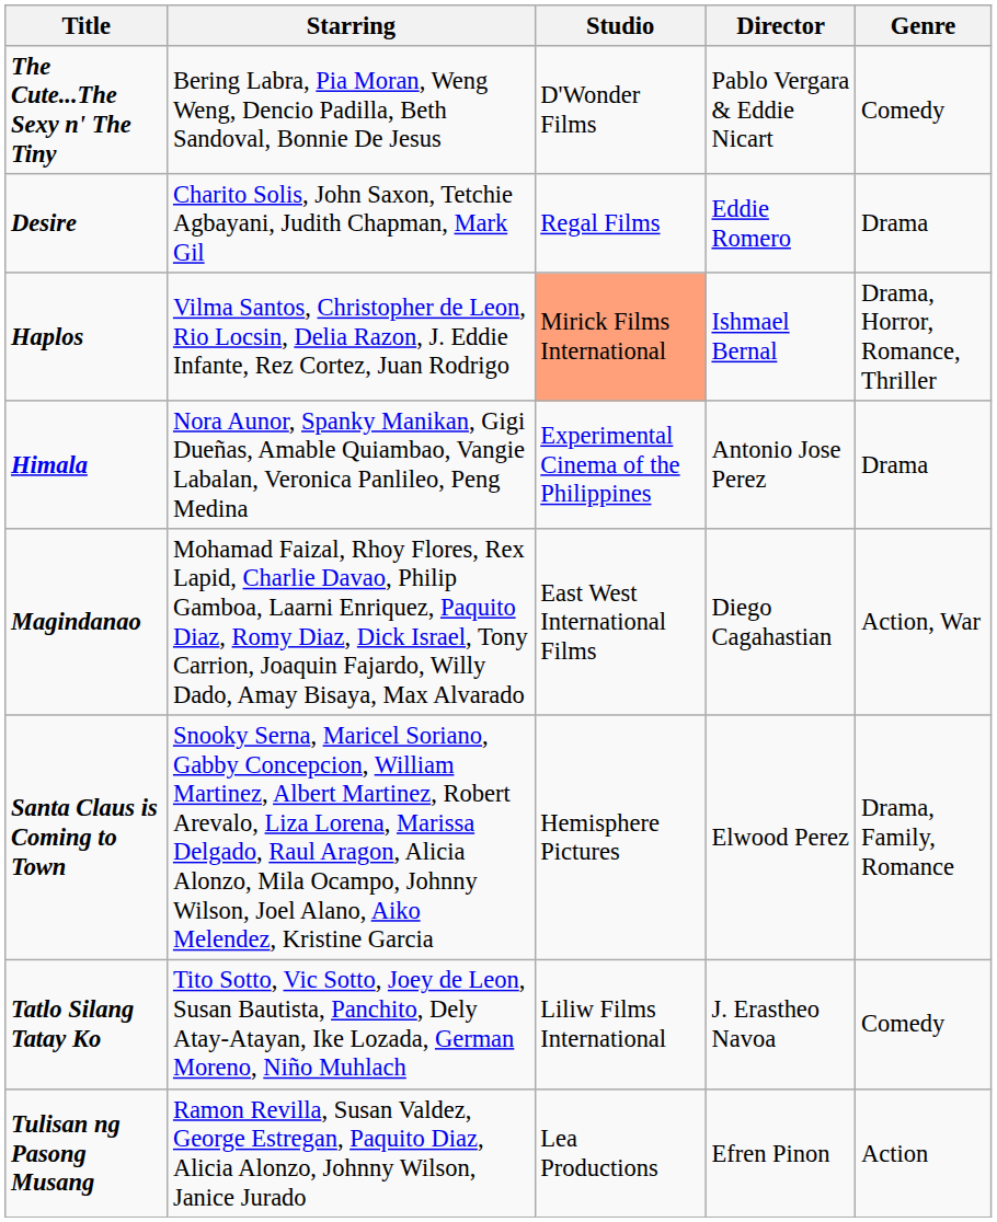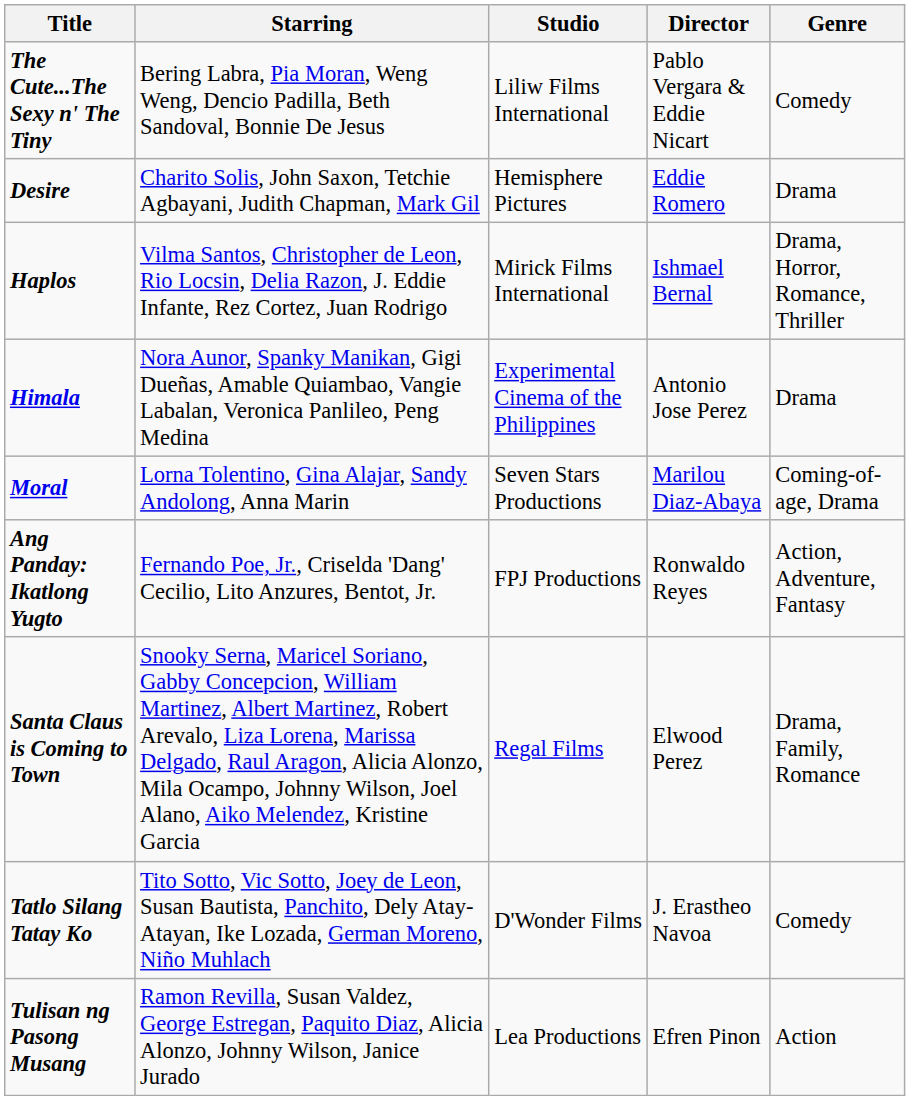 <table class="wikitable" style="font-size:95%">
 <tr>
 <th>Title</th>
 <th>Starring</th>
 <th>Studio</th>
 <th>Director</th>
 <th>Genre</th>
 </tr>
 <tr>
 <td><strong><em>The Cute...The Sexy n' The Tiny</em></strong></td>
 <td>Bering Labra, <a href='#'>Pia Moran</a>, Weng Weng, Dencio Padilla, Beth Sandoval, Bonnie De Jesus</td>
-<td>D'Wonder Films</td>
+<td>Liliw Films International</td>
 <td>Pablo Vergara & Eddie Nicart</td>
 <td>Comedy</td>
 </tr>
 <tr>
 <td><strong><em>Desire</em></strong></td>
 <td><a href='#'>Charito Solis</a>, John Saxon, Tetchie Agbayani, Judith Chapman, <a href='#'>Mark Gil</a></td>
-<td><a href='#'>Regal Films</a></td>
+<td>Hemisphere Pictures</td>
 <td><a href='#'>Eddie Romero</a></td>
 <td>Drama</td>
 </tr>
 <tr>
 <td><strong><em>Haplos</em></strong></td>
 <td><a href='#'>Vilma Santos</a>, <a href='#'>Christopher de Leon</a>, <a href='#'>Rio Locsin</a>, <a href='#'>Delia Razon</a>, J. Eddie Infante, Rez Cortez, Juan Rodrigo</td>
-<td style="background: lightsalmon;">Mirick Films International</td>
+<td>Mirick Films International</td>
 <td><a href='#'>Ishmael Bernal</a></td>
 <td>Drama, Horror, Romance, Thriller</td>
 </tr>
 <tr>
 <td><strong><em><a href='#'>Himala</a></em></strong></td>
 <td><a href='#'>Nora Aunor</a>, <a href='#'>Spanky Manikan</a>, Gigi Dueñas, Amable Quiambao, Vangie Labalan, Veronica Panlileo, Peng Medina</td>
 <td><a href='#'>Experimental Cinema of the Philippines</a></td>
 <td>Antonio Jose Perez</td>
 <td>Drama</td>
 </tr>
 <tr>
-<td><strong><em>Magindanao</em></strong></td>
-<td>Mohamad Faizal, Rhoy Flores, Rex Lapid, <a href='#'>Charlie Davao</a>, Philip Gamboa, Laarni Enriquez, <a href='#'>Paquito Diaz</a>, <a href='#'>Romy Diaz</a>, <a href='#'>Dick Israel</a>, Tony Carrion, Joaquin Fajardo, Willy Dado, Amay Bisaya, Max Alvarado</td>
-<td>East West International Films</td>
-<td>Diego Cagahastian</td>
-<td>Action, War</td>
+<td><strong><em><a href='#'>Moral</a></em></strong></td>
+<td><a href='#'>Lorna Tolentino</a>, <a href='#'>Gina Alajar</a>, <a href='#'>Sandy Andolong</a>, Anna Marin</td>
+<td>Seven Stars Productions</td>
+<td><a href='#'>Marilou Diaz-Abaya</a></td>
+<td>Coming-of-age, Drama</td>
+</tr>
+<tr>
+<td><strong><em>Ang Panday: Ikatlong Yugto</em></strong></td>
+<td><a href='#'>Fernando Poe, Jr.</a>, Criselda 'Dang' Cecilio, Lito Anzures, Bentot, Jr.</td>
+<td>FPJ Productions</td>
+<td>Ronwaldo Reyes</td>
+<td>Action, Adventure, Fantasy</td>
 </tr>
 <tr>
 <td><strong><em>Santa Claus is Coming to Town</em></strong></td>
 <td><a href='#'>Snooky Serna</a>, <a href='#'>Maricel Soriano</a>, <a href='#'>Gabby Concepcion</a>, <a href='#'>William Martinez</a>, <a href='#'>Albert Martinez</a>, Robert Arevalo, <a href='#'>Liza Lorena</a>, <a href='#'>Marissa Delgado</a>, <a href='#'>Raul Aragon</a>, Alicia Alonzo, Mila Ocampo, Johnny Wilson, Joel Alano, <a href='#'>Aiko Melendez</a>, Kristine Garcia</td>
-<td>Hemisphere Pictures</td>
+<td><a href='#'>Regal Films</a></td>
 <td>Elwood Perez</td>
 <td>Drama, Family, Romance</td>
 </tr>
 <tr>
 <td><strong><em>Tatlo Silang Tatay Ko</em></strong></td>
 <td><a href='#'>Tito Sotto</a>, <a href='#'>Vic Sotto</a>, <a href='#'>Joey de Leon</a>, Susan Bautista, <a href='#'>Panchito</a>, Dely Atay-Atayan, Ike Lozada, <a href='#'>German Moreno</a>, <a href='#'>Niño Muhlach</a></td>
-<td>Liliw Films International</td>
+<td>D'Wonder Films</td>
 <td>J. Erastheo Navoa</td>
 <td>Comedy</td>
 </tr>
 <tr>
 <td><strong><em>Tulisan ng Pasong Musang</em></strong></td>
 <td><a href='#'>Ramon Revilla</a>, Susan Valdez, <a href='#'>George Estregan</a>, <a href='#'>Paquito Diaz</a>, Alicia Alonzo, Johnny Wilson, Janice Jurado</td>
 <td>Lea Productions</td>
 <td>Efren Pinon</td>
 <td>Action</td>
 </tr>
 </table>
